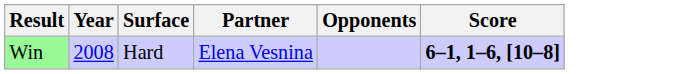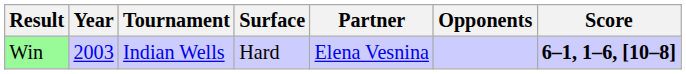 <table class="sortable wikitable">
 <tr>
 <th>Result</th>
 <th>Year</th>
+<th>Tournament</th>
 <th>Surface</th>
 <th>Partner</th>
 <th>Opponents</th>
 <th>Score</th>
 </tr>
 <tr style="background:#ccf;">
 <td bgcolor=98FB98>Win</td>
-<td><a href='#'>2008</a></td>
+<td><a href='#'>2003</a></td>
+<td><a href='#'>Indian Wells</a></td>
 <td>Hard</td>
 <td> <a href='#'>Elena Vesnina</a></td>
 <td></td>
 <td><strong>6–1, 1–6, [10–8]</strong></td>
 </tr>
 </table>
